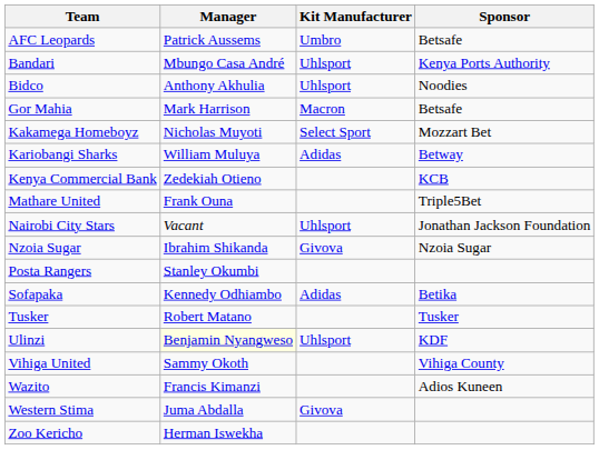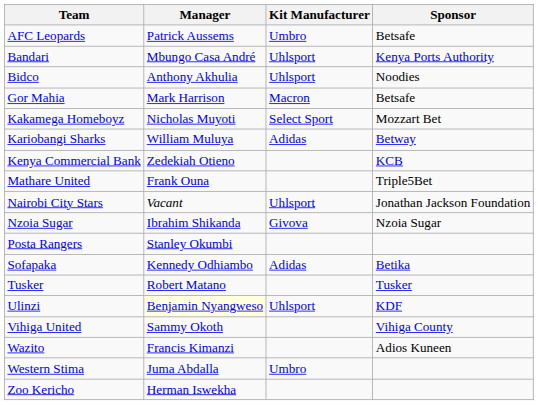 <table class="wikitable sortable">
 <tr>
 <th>Team</th>
 <th>Manager</th>
 <th>Kit Manufacturer</th>
 <th>Sponsor</th>
 </tr>
 <tr>
 <td><a href='#'>AFC Leopards</a></td>
 <td> <a href='#'>Patrick Aussems</a></td>
 <td><a href='#'>Umbro</a></td>
 <td>Betsafe</td>
 </tr>
 <tr>
 <td><a href='#'>Bandari</a></td>
 <td> <a href='#'>Mbungo Casa André</a></td>
 <td><a href='#'>Uhlsport</a></td>
 <td><a href='#'>Kenya Ports Authority</a></td>
 </tr>
 <tr>
 <td><a href='#'>Bidco</a></td>
 <td> <a href='#'>Anthony Akhulia</a></td>
 <td><a href='#'>Uhlsport</a></td>
 <td>Noodies</td>
 </tr>
 <tr>
 <td><a href='#'>Gor Mahia</a></td>
 <td> <a href='#'>Mark Harrison</a></td>
 <td><a href='#'>Macron</a></td>
 <td>Betsafe</td>
 </tr>
 <tr>
 <td><a href='#'>Kakamega Homeboyz</a></td>
 <td> <a href='#'>Nicholas Muyoti</a></td>
 <td><a href='#'>Select Sport</a></td>
 <td>Mozzart Bet</td>
 </tr>
 <tr>
 <td><a href='#'>Kariobangi Sharks</a></td>
 <td> <a href='#'>William Muluya</a></td>
 <td><a href='#'>Adidas</a></td>
 <td><a href='#'>Betway</a></td>
 </tr>
 <tr>
 <td><a href='#'>Kenya Commercial Bank</a></td>
 <td> <a href='#'>Zedekiah Otieno</a></td>
 <td></td>
 <td><a href='#'>KCB</a></td>
 </tr>
 <tr>
 <td><a href='#'>Mathare United</a></td>
 <td> <a href='#'>Frank Ouna</a></td>
 <td></td>
 <td>Triple5Bet</td>
 </tr>
 <tr>
 <td><a href='#'>Nairobi City Stars</a></td>
 <td><em>Vacant</em></td>
 <td><a href='#'>Uhlsport</a></td>
 <td>Jonathan Jackson Foundation</td>
 </tr>
 <tr>
 <td><a href='#'>Nzoia Sugar</a></td>
 <td> <a href='#'>Ibrahim Shikanda</a></td>
 <td><a href='#'>Givova</a></td>
 <td>Nzoia Sugar</td>
 </tr>
 <tr>
 <td><a href='#'>Posta Rangers</a></td>
 <td> <a href='#'>Stanley Okumbi</a></td>
 <td></td>
 <td></td>
 </tr>
 <tr>
 <td><a href='#'>Sofapaka</a></td>
 <td> <a href='#'>Kennedy Odhiambo</a></td>
 <td><a href='#'>Adidas</a></td>
 <td><a href='#'>Betika</a></td>
 </tr>
 <tr>
 <td><a href='#'>Tusker</a></td>
 <td> <a href='#'>Robert Matano</a></td>
 <td></td>
 <td><a href='#'>Tusker</a></td>
 </tr>
 <tr>
 <td><a href='#'>Ulinzi</a></td>
 <td style="background: lightyellow;"> <a href='#'>Benjamin Nyangweso</a></td>
 <td><a href='#'>Uhlsport</a></td>
 <td><a href='#'>KDF</a></td>
 </tr>
 <tr>
 <td><a href='#'>Vihiga United</a></td>
 <td> <a href='#'>Sammy Okoth</a></td>
 <td></td>
 <td><a href='#'>Vihiga County</a></td>
 </tr>
 <tr>
 <td><a href='#'>Wazito</a></td>
 <td> <a href='#'>Francis Kimanzi</a></td>
 <td></td>
 <td>Adios Kuneen</td>
 </tr>
 <tr>
 <td><a href='#'>Western Stima</a></td>
 <td> <a href='#'>Juma Abdalla</a></td>
-<td><a href='#'>Givova</a></td>
+<td><a href='#'>Umbro</a></td>
 <td></td>
 </tr>
 <tr>
 <td><a href='#'>Zoo Kericho</a></td>
 <td> <a href='#'>Herman Iswekha</a></td>
 <td></td>
 <td></td>
 </tr>
 </table>
